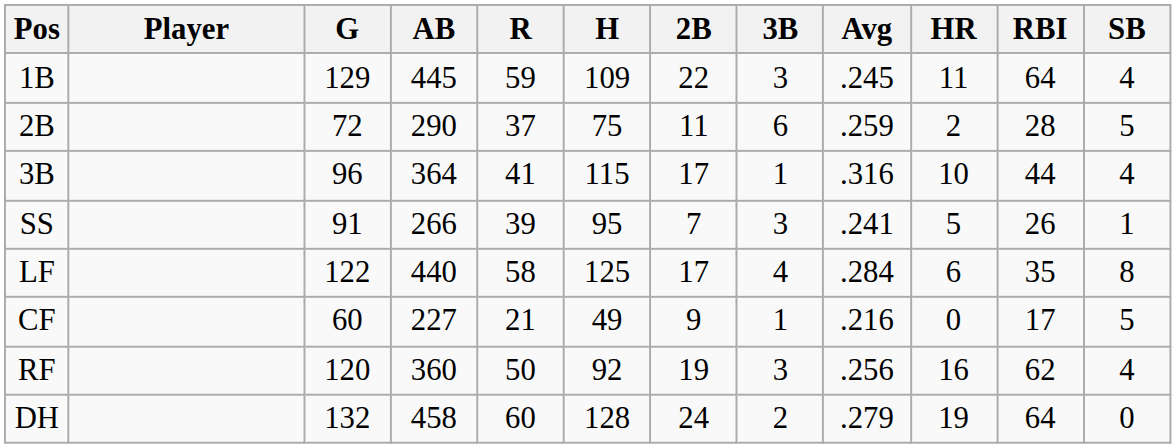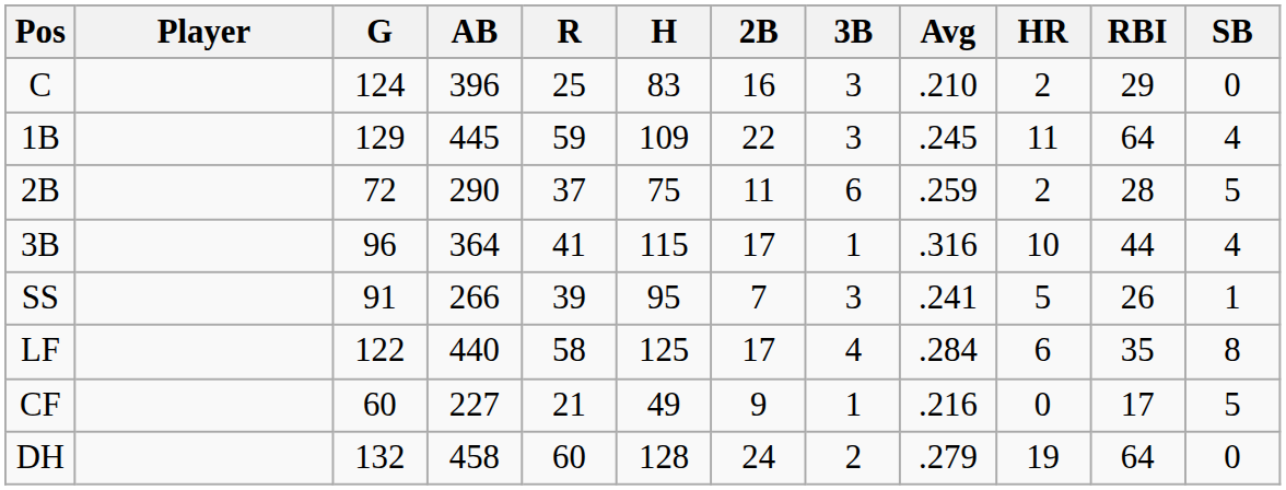 <table class="wikitable sortable">
 <tr>
 <th bgcolor="#DDDDFF" width="5%">Pos</th>
 <th bgcolor="#DDDDFF" width="19%">Player</th>
 <th bgcolor="#DDDDFF" width="7%">G</th>
 <th bgcolor="#DDDDFF" width="7%">AB</th>
 <th bgcolor="#DDDDFF" width="7%">R</th>
 <th bgcolor="#DDDDFF" width="7%">H</th>
 <th bgcolor="#DDDDFF" width="7%">2B</th>
 <th bgcolor="#DDDDFF" width="7%">3B</th>
 <th bgcolor="#DDDDFF" width="7%">Avg</th>
 <th bgcolor="#DDDDFF" width="7%">HR</th>
 <th bgcolor="#DDDDFF" width="7%">RBI</th>
 <th bgcolor="#DDDDFF" width="7%">SB</th>
+</tr>
+<tr align="center">
+<td>C</td>
+<td></td>
+<td>124</td>
+<td>396</td>
+<td>25</td>
+<td>83</td>
+<td>16</td>
+<td>3</td>
+<td>.210</td>
+<td>2</td>
+<td>29</td>
+<td>0</td>
 </tr>
 <tr align="center">
 <td>1B</td>
 <td></td>
 <td>129</td>
 <td>445</td>
 <td>59</td>
 <td>109</td>
 <td>22</td>
 <td>3</td>
 <td>.245</td>
 <td>11</td>
 <td>64</td>
 <td>4</td>
 </tr>
 <tr align="center">
 <td>2B</td>
 <td></td>
 <td>72</td>
 <td>290</td>
 <td>37</td>
 <td>75</td>
 <td>11</td>
 <td>6</td>
 <td>.259</td>
 <td>2</td>
 <td>28</td>
 <td>5</td>
 </tr>
 <tr align="center">
 <td>3B</td>
 <td></td>
 <td>96</td>
 <td>364</td>
 <td>41</td>
 <td>115</td>
 <td>17</td>
 <td>1</td>
 <td>.316</td>
 <td>10</td>
 <td>44</td>
 <td>4</td>
 </tr>
 <tr align="center">
 <td>SS</td>
 <td></td>
 <td>91</td>
 <td>266</td>
 <td>39</td>
 <td>95</td>
 <td>7</td>
 <td>3</td>
 <td>.241</td>
 <td>5</td>
 <td>26</td>
 <td>1</td>
 </tr>
 <tr align="center">
 <td>LF</td>
 <td></td>
 <td>122</td>
 <td>440</td>
 <td>58</td>
 <td>125</td>
 <td>17</td>
 <td>4</td>
 <td>.284</td>
 <td>6</td>
 <td>35</td>
 <td>8</td>
 </tr>
 <tr align="center">
 <td>CF</td>
 <td></td>
 <td>60</td>
 <td>227</td>
 <td>21</td>
 <td>49</td>
 <td>9</td>
 <td>1</td>
 <td>.216</td>
 <td>0</td>
 <td>17</td>
 <td>5</td>
 </tr>
 <tr align="center">
-<td>RF</td>
-<td></td>
-<td>120</td>
-<td>360</td>
-<td>50</td>
-<td>92</td>
-<td>19</td>
-<td>3</td>
-<td>.256</td>
-<td>16</td>
-<td>62</td>
-<td>4</td>
-</tr>
-<tr align="center">
 <td>DH</td>
 <td></td>
 <td>132</td>
 <td>458</td>
 <td>60</td>
 <td>128</td>
 <td>24</td>
 <td>2</td>
 <td>.279</td>
 <td>19</td>
 <td>64</td>
 <td>0</td>
 </tr>
 </table>
